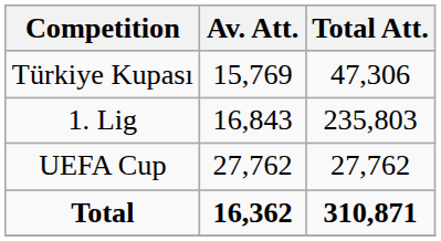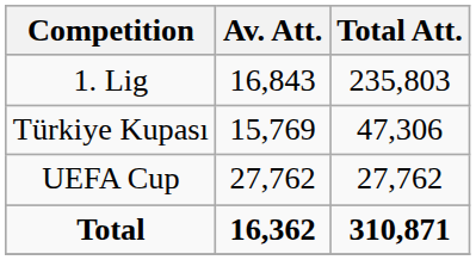 <table class="wikitable" style="text-align: center">
 <tr>
 <th>Competition</th>
 <th>Av. Att.</th>
 <th>Total Att.</th>
 </tr>
 <tr>
+<td>1. Lig</td>
+<td>16,843</td>
+<td>235,803</td>
+</tr>
+<tr>
 <td>Türkiye Kupası</td>
 <td>15,769</td>
 <td>47,306</td>
-</tr>
-<tr>
-<td>1. Lig</td>
-<td>16,843</td>
-<td>235,803</td>
 </tr>
 <tr>
 <td>UEFA Cup</td>
 <td>27,762</td>
 <td>27,762</td>
 </tr>
 <tr>
 <td><strong>Total</strong></td>
 <td><strong>16,362</strong></td>
 <td><strong>310,871</strong></td>
 </tr>
 <tr>
 </tr>
 </table>
